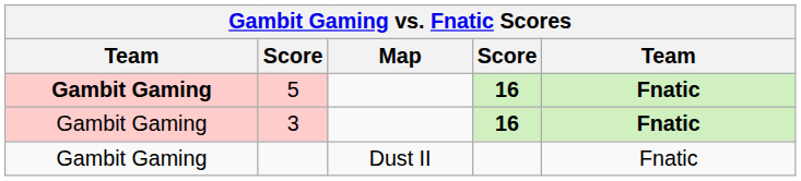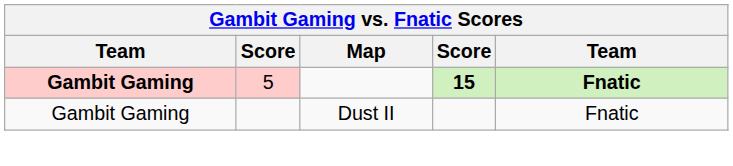 <table class="wikitable" style="text-align: center;">
 <tr>
 <th colspan=5><a href='#'>Gambit Gaming</a> vs.  <a href='#'>Fnatic</a> Scores</th>
 </tr>
 <tr>
 <th width="181px">Team</th>
 <th width="20px">Score</th>
 <th width="100px">Map</th>
 <th width="20px">Score</th>
 <th width="181px">Team</th>
 </tr>
 <tr>
 <td style="background: #FFCCCC;"><strong>Gambit Gaming</strong></td>
 <td style="background: #FFCCCC;">5</td>
 <td></td>
-<td style="background: #D0F0C0;"><strong>16</strong></td>
-<td style="background: #D0F0C0;"><strong>Fnatic</strong></td>
-</tr>
-<tr>
-<td style="background: #FFCCCC;">Gambit Gaming</td>
-<td style="background: #FFCCCC;">3</td>
-<td></td>
-<td style="background: #D0F0C0;"><strong>16</strong></td>
+<td style="background: #D0F0C0;"><strong>15</strong></td>
 <td style="background: #D0F0C0;"><strong>Fnatic</strong></td>
 </tr>
 <tr>
 <td>Gambit Gaming</td>
 <td></td>
 <td>Dust II</td>
 <td></td>
 <td>Fnatic</td>
 </tr>
 </table>
